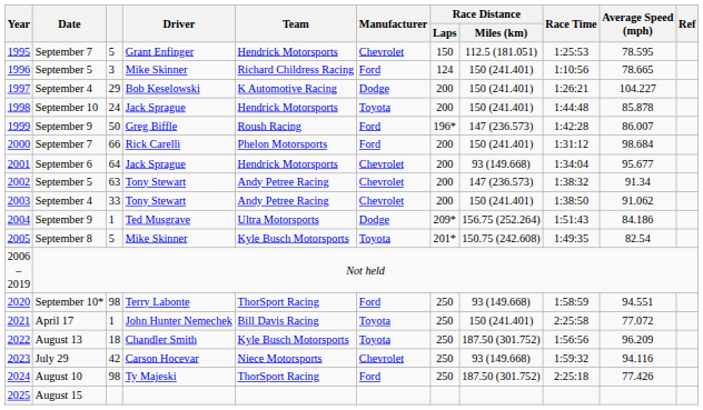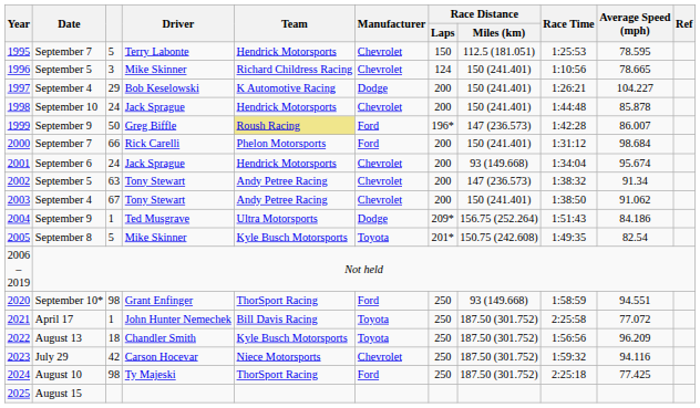 <table class="wikitable" style="font-size: 95%;">
 <tr>
 <th rowspan="2">Year</th>
 <th rowspan="2">Date</th>
 <th rowspan="2"></th>
 <th rowspan="2">Driver</th>
 <th rowspan="2">Team</th>
 <th rowspan="2">Manufacturer</th>
 <th colspan="2">Race Distance</th>
 <th rowspan="2">Race Time</th>
 <th rowspan="2">Average Speed<br>(mph)</th>
 <th rowspan="2">Ref</th>
 </tr>
 <tr>
 <th>Laps</th>
 <th>Miles (km)</th>
 </tr>
 <tr>
 <td><a href='#'>1995</a></td>
 <td>September 7</td>
 <td>5</td>
-<td><a href='#'>Grant Enfinger</a></td>
+<td><a href='#'>Terry Labonte</a></td>
 <td><a href='#'>Hendrick Motorsports</a></td>
 <td><a href='#'>Chevrolet</a></td>
 <td align="center">150</td>
 <td align="center">112.5 (181.051)</td>
 <td align="center">1:25:53</td>
 <td align="center">78.595</td>
 <td align="center"></td>
 </tr>
 <tr>
 <td><a href='#'>1996</a></td>
 <td>September 5</td>
 <td>3</td>
 <td><a href='#'>Mike Skinner</a></td>
 <td><a href='#'>Richard Childress Racing</a></td>
-<td><a href='#'>Ford</a></td>
+<td><a href='#'>Chevrolet</a></td>
 <td align="center">124</td>
 <td align="center">150 (241.401)</td>
 <td align="center">1:10:56</td>
 <td align="center">78.665</td>
 <td align="center"></td>
 </tr>
 <tr>
 <td><a href='#'>1997</a></td>
 <td>September 4</td>
 <td>29</td>
 <td><a href='#'>Bob Keselowski</a></td>
 <td><a href='#'>K Automotive Racing</a></td>
 <td><a href='#'>Dodge</a></td>
 <td align="center">200</td>
 <td align="center">150 (241.401)</td>
 <td align="center">1:26:21</td>
 <td align="center">104.227</td>
 <td align="center"></td>
 </tr>
 <tr>
 <td><a href='#'>1998</a></td>
 <td>September 10</td>
 <td>24</td>
 <td><a href='#'>Jack Sprague</a></td>
 <td><a href='#'>Hendrick Motorsports</a></td>
-<td><a href='#'>Toyota</a></td>
+<td><a href='#'>Chevrolet</a></td>
 <td align="center">200</td>
 <td align="center">150 (241.401)</td>
 <td align="center">1:44:48</td>
 <td align="center">85.878</td>
 <td align="center"></td>
 </tr>
 <tr>
 <td><a href='#'>1999</a></td>
 <td>September 9</td>
 <td>50</td>
 <td><a href='#'>Greg Biffle</a></td>
-<td><a href='#'>Roush Racing</a></td>
+<td style="background: khaki;"><a href='#'>Roush Racing</a></td>
 <td><a href='#'>Ford</a></td>
 <td align="center">196*</td>
 <td align="center">147 (236.573)</td>
 <td align="center">1:42:28</td>
 <td align="center">86.007</td>
 <td align="center"></td>
 </tr>
 <tr>
 <td><a href='#'>2000</a></td>
 <td>September 7</td>
 <td>66</td>
 <td><a href='#'>Rick Carelli</a></td>
 <td><a href='#'>Phelon Motorsports</a></td>
 <td><a href='#'>Ford</a></td>
 <td align="center">200</td>
 <td align="center">150 (241.401)</td>
 <td align="center">1:31:12</td>
 <td align="center">98.684</td>
 <td align="center"></td>
 </tr>
 <tr>
 <td><a href='#'>2001</a></td>
 <td>September 6</td>
-<td>64</td>
+<td>24</td>
 <td><a href='#'>Jack Sprague</a></td>
 <td><a href='#'>Hendrick Motorsports</a></td>
 <td><a href='#'>Chevrolet</a></td>
 <td align="center">200</td>
 <td align="center">93 (149.668)</td>
 <td align="center">1:34:04</td>
-<td align="center">95.677</td>
+<td align="center">95.674</td>
 <td align="center"></td>
 </tr>
 <tr>
 <td><a href='#'>2002</a></td>
 <td>September 5</td>
 <td>63</td>
 <td><a href='#'>Tony Stewart</a></td>
 <td><a href='#'>Andy Petree Racing</a></td>
 <td><a href='#'>Chevrolet</a></td>
 <td align="center">200</td>
 <td align="center">147 (236.573)</td>
 <td align="center">1:38:32</td>
 <td align="center">91.34</td>
 <td align="center"></td>
 </tr>
 <tr>
 <td><a href='#'>2003</a></td>
 <td>September 4</td>
-<td>33</td>
+<td>67</td>
 <td><a href='#'>Tony Stewart</a></td>
 <td><a href='#'>Andy Petree Racing</a></td>
 <td><a href='#'>Chevrolet</a></td>
 <td align="center">200</td>
 <td align="center">150 (241.401)</td>
 <td align="center">1:38:50</td>
 <td align="center">91.062</td>
 <td align="center"></td>
 </tr>
 <tr>
 <td><a href='#'>2004</a></td>
 <td>September 9</td>
 <td>1</td>
 <td><a href='#'>Ted Musgrave</a></td>
 <td><a href='#'>Ultra Motorsports</a></td>
 <td><a href='#'>Dodge</a></td>
 <td align="center">209*</td>
 <td align="center">156.75 (252.264)</td>
 <td align="center">1:51:43</td>
 <td align="center">84.186</td>
 <td align="center"></td>
 </tr>
 <tr>
 <td><a href='#'>2005</a></td>
 <td>September 8</td>
 <td>5</td>
 <td><a href='#'>Mike Skinner</a></td>
 <td><a href='#'>Kyle Busch Motorsports</a></td>
 <td><a href='#'>Toyota</a></td>
 <td align="center">201*</td>
 <td align="center">150.75 (242.608)</td>
 <td align="center">1:49:35</td>
 <td align="center">82.54</td>
 <td align="center"></td>
 </tr>
 <tr>
 <td align=center>2006<br>–<br>2019</td>
 <td colspan=15 align=center><em>Not held</em></td>
 </tr>
 <tr>
 <td><a href='#'>2020</a></td>
 <td>September 10*</td>
 <td>98</td>
-<td><a href='#'>Terry Labonte</a></td>
+<td><a href='#'>Grant Enfinger</a></td>
 <td><a href='#'>ThorSport Racing</a></td>
 <td><a href='#'>Ford</a></td>
 <td align="center">250</td>
 <td align="center">93 (149.668)</td>
 <td align="center">1:58:59</td>
 <td align="center">94.551</td>
 <td align="center"></td>
 </tr>
 <tr>
 <td><a href='#'>2021</a></td>
 <td>April 17</td>
 <td>1</td>
 <td><a href='#'>John Hunter Nemechek</a></td>
 <td><a href='#'>Bill Davis Racing</a></td>
 <td><a href='#'>Toyota</a></td>
 <td align="center">250</td>
-<td align="center">150 (241.401)</td>
+<td align="center">187.50 (301.752)</td>
 <td align="center">2:25:58</td>
 <td align="center">77.072</td>
 <td align="center"></td>
 </tr>
 <tr>
 <td><a href='#'>2022</a></td>
 <td>August 13</td>
 <td>18</td>
 <td><a href='#'>Chandler Smith</a></td>
 <td><a href='#'>Kyle Busch Motorsports</a></td>
 <td><a href='#'>Toyota</a></td>
 <td align="center">250</td>
 <td align="center">187.50 (301.752)</td>
 <td align="center">1:56:56</td>
 <td align="center">96.209</td>
 <td align="center"></td>
 </tr>
 <tr>
 <td><a href='#'>2023</a></td>
 <td>July 29</td>
 <td align="center">42</td>
 <td><a href='#'>Carson Hocevar</a></td>
 <td><a href='#'>Niece Motorsports</a></td>
 <td><a href='#'>Chevrolet</a></td>
 <td align="center">250</td>
-<td align="center">93 (149.668)</td>
+<td align="center">187.50 (301.752)</td>
 <td align="center">1:59:32</td>
 <td align="center">94.116</td>
 <td align="center"></td>
 </tr>
 <tr>
 <td><a href='#'>2024</a></td>
 <td>August 10</td>
 <td align="center">98</td>
 <td><a href='#'>Ty Majeski</a></td>
 <td><a href='#'>ThorSport Racing</a></td>
 <td><a href='#'>Ford</a></td>
 <td align="center">250</td>
 <td align="center">187.50 (301.752)</td>
 <td align="center">2:25:18</td>
-<td align="center">77.426</td>
+<td align="center">77.425</td>
 <td align="center"></td>
 </tr>
 <tr>
 <td><a href='#'>2025</a></td>
 <td>August 15</td>
 <td align="center"></td>
 <td></td>
 <td></td>
 <td></td>
 <td align="center"></td>
 <td align="center"></td>
 <td align="center"></td>
 <td align="center"></td>
 <td align="center"></td>
 </tr>
 </table>
